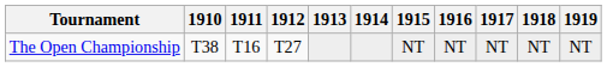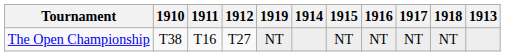 <table class="wikitable" style="font-size:95%;text-align:center;">
 <tr>
 <th>Tournament</th>
 <th>1910</th>
 <th>1911</th>
 <th>1912</th>
-<th>1913</th>
+<th>1919</th>
 <th>1914</th>
 <th>1915</th>
 <th>1916</th>
 <th>1917</th>
 <th>1918</th>
-<th>1919</th>
+<th>1913</th>
 </tr>
 <tr>
 <td align="left"><a href='#'>The Open Championship</a></td>
 <td>T38</td>
 <td>T16</td>
 <td>T27</td>
-<td style="background:#eeeeee;"></td>
+<td style="background:#eeeeee;">NT</td>
 <td style="background:#eeeeee;"></td>
 <td style="background:#eeeeee;">NT</td>
 <td style="background:#eeeeee;">NT</td>
 <td style="background:#eeeeee;">NT</td>
 <td style="background:#eeeeee;">NT</td>
-<td style="background:#eeeeee;">NT</td>
+<td style="background:#eeeeee;"></td>
 </tr>
 </table>
